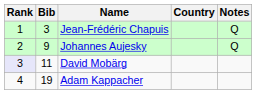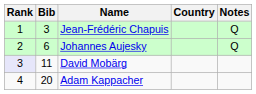 <table class="wikitable" style="text-align:center;">
 <tr>
 <th>Rank</th>
 <th>Bib</th>
 <th>Name</th>
 <th>Country</th>
 <th>Notes</th>
 </tr>
 <tr bgcolor=ccffcc>
 <td>1</td>
 <td>3</td>
 <td align=left><a href='#'>Jean-Frédéric Chapuis</a></td>
 <td align=left></td>
 <td>Q</td>
 </tr>
 <tr bgcolor=ccffcc>
 <td>2</td>
-<td>9</td>
+<td>6</td>
 <td align=left><a href='#'>Johannes Aujesky</a></td>
 <td align=left></td>
 <td>Q</td>
 </tr>
 <tr>
 <td style="background: lavender;">3</td>
 <td>11</td>
 <td align=left><a href='#'>David Mobärg</a></td>
 <td align=left></td>
 <td></td>
 </tr>
 <tr>
 <td>4</td>
-<td>19</td>
+<td>20</td>
 <td align=left><a href='#'>Adam Kappacher</a></td>
 <td align=left></td>
 <td></td>
 </tr>
 </table>
